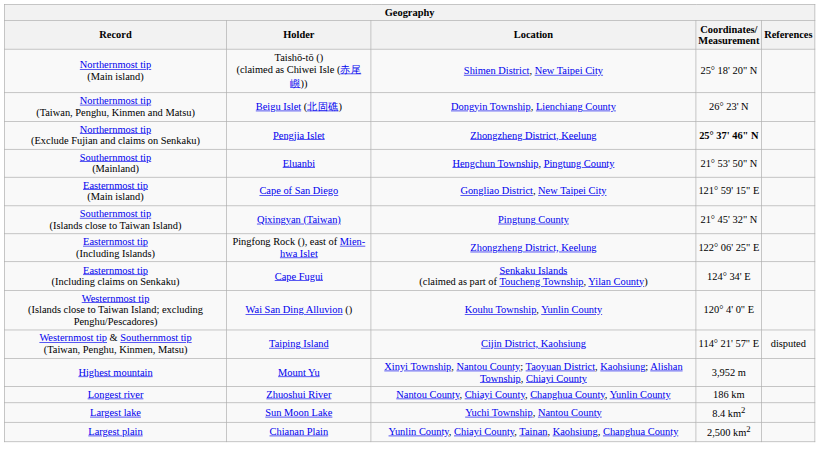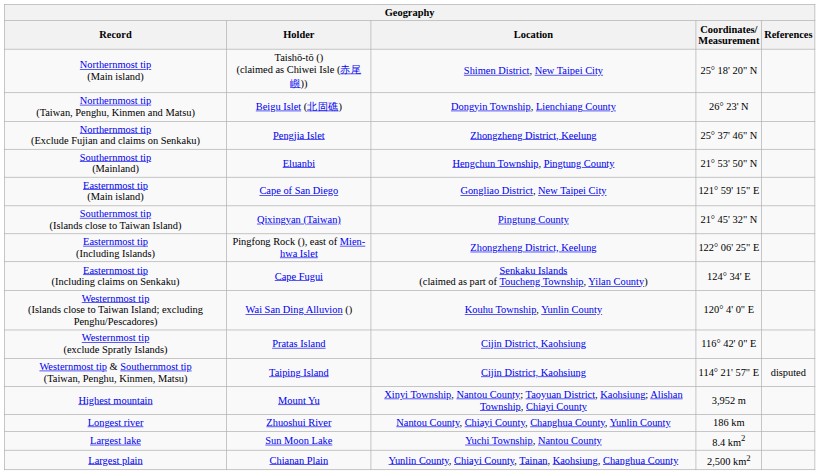 <table class="wikitable" style="text-align:center">
 <tr>
 <th colspan="5">Geography</th>
 </tr>
 <tr>
 <th>Record</th>
 <th>Holder</th>
 <th>Location</th>
 <th>Coordinates/<br>Measurement</th>
 <th>References</th>
 </tr>
 <tr>
 <td><a href='#'>Northernmost tip</a><br>(Main island)</td>
 <td>Taishō-tō ()<br>(claimed as Chiwei Isle (<a href='#'>赤尾嶼</a>))</td>
 <td><a href='#'>Shimen District</a>, <a href='#'>New Taipei City</a></td>
 <td>25° 18' 20" N</td>
 <td></td>
 </tr>
 <tr>
 <td><a href='#'>Northernmost tip</a><br>(Taiwan, Penghu, Kinmen and Matsu)</td>
 <td><a href='#'>Beigu Islet</a> (<a href='#'>北固礁</a>)</td>
 <td><a href='#'>Dongyin Township</a>, <a href='#'>Lienchiang County</a></td>
 <td>26° 23' N</td>
 <td></td>
 </tr>
 <tr>
 <td><a href='#'>Northernmost tip</a><br>(Exclude Fujian and claims on Senkaku)</td>
 <td><a href='#'>Pengjia Islet</a></td>
 <td><a href='#'>Zhongzheng District, Keelung</a></td>
-<td><strong>25° 37' 46" N</strong></td>
+<td>25° 37' 46" N</td>
 <td></td>
 </tr>
 <tr>
 <td><a href='#'>Southernmost tip</a><br>(Mainland)</td>
 <td><a href='#'>Eluanbi</a></td>
 <td><a href='#'>Hengchun Township</a>, <a href='#'>Pingtung County</a></td>
 <td>21° 53' 50" N</td>
 <td></td>
 </tr>
 <tr>
 <td><a href='#'>Easternmost tip</a><br>(Main island)</td>
 <td><a href='#'>Cape of San Diego</a></td>
 <td><a href='#'>Gongliao District</a>, <a href='#'>New Taipei City</a></td>
 <td>121° 59' 15" E</td>
 <td></td>
 </tr>
 <tr>
 <td><a href='#'>Southernmost tip</a><br>(Islands close to Taiwan Island)</td>
 <td><a href='#'>Qixingyan (Taiwan)</a></td>
 <td><a href='#'>Pingtung County</a></td>
 <td>21° 45' 32" N</td>
 <td></td>
 </tr>
 <tr>
 <td><a href='#'>Easternmost tip</a><br>(Including Islands)</td>
 <td>Pingfong Rock (), east of <a href='#'>Mien-hwa Islet</a></td>
 <td><a href='#'>Zhongzheng District, Keelung</a></td>
 <td>122° 06' 25" E</td>
 <td></td>
 </tr>
 <tr>
 <td><a href='#'>Easternmost tip</a><br>(Including claims on Senkaku)</td>
 <td><a href='#'>Cape Fugui</a></td>
 <td><a href='#'>Senkaku Islands</a><br>(claimed as part of <a href='#'>Toucheng Township</a>, <a href='#'>Yilan County</a>)</td>
 <td>124° 34' E</td>
 <td></td>
 </tr>
 <tr>
 <td><a href='#'>Westernmost tip</a><br>(Islands close to Taiwan Island; excluding Penghu/Pescadores)</td>
 <td><a href='#'>Wai San Ding Alluvion</a> ()</td>
 <td><a href='#'>Kouhu Township</a>, <a href='#'>Yunlin County</a></td>
 <td>120° 4' 0" E</td>
 <td></td>
 </tr>
 <tr>
+<td><a href='#'>Westernmost tip</a><br>(exclude Spratly Islands)</td>
+<td><a href='#'>Pratas Island</a></td>
+<td><a href='#'>Cijin District, Kaohsiung</a></td>
+<td>116° 42' 0" E</td>
+<td></td>
+</tr>
+<tr>
 <td><a href='#'>Westernmost tip</a> & <a href='#'>Southernmost tip</a><br>(Taiwan, Penghu, Kinmen, Matsu)</td>
 <td><a href='#'>Taiping Island</a></td>
 <td><a href='#'>Cijin District, Kaohsiung</a></td>
 <td>114° 21' 57" E</td>
 <td>disputed</td>
 </tr>
 <tr>
 <td><a href='#'>Highest mountain</a></td>
 <td><a href='#'>Mount Yu</a></td>
 <td><a href='#'>Xinyi Township</a>, <a href='#'>Nantou County</a>; <a href='#'>Taoyuan District</a>, <a href='#'>Kaohsiung</a>; <a href='#'>Alishan Township</a>, <a href='#'>Chiayi County</a></td>
 <td>3,952 m</td>
 <td></td>
 </tr>
 <tr>
 <td><a href='#'>Longest river</a></td>
 <td><a href='#'>Zhuoshui River</a></td>
 <td><a href='#'>Nantou County</a>, <a href='#'>Chiayi County</a>, <a href='#'>Changhua County</a>, <a href='#'>Yunlin County</a></td>
 <td>186 km</td>
 <td></td>
 </tr>
 <tr>
 <td><a href='#'>Largest lake</a></td>
 <td><a href='#'>Sun Moon Lake</a></td>
 <td><a href='#'>Yuchi Township</a>, <a href='#'>Nantou County</a></td>
 <td>8.4 km<sup>2</sup></td>
 <td></td>
 </tr>
 <tr>
 <td><a href='#'>Largest plain</a></td>
 <td><a href='#'>Chianan Plain</a></td>
 <td><a href='#'>Yunlin County</a>, <a href='#'>Chiayi County</a>, <a href='#'>Tainan</a>, <a href='#'>Kaohsiung</a>, <a href='#'>Changhua County</a></td>
 <td>2,500 km<sup>2</sup></td>
 <td></td>
 </tr>
 </table>
